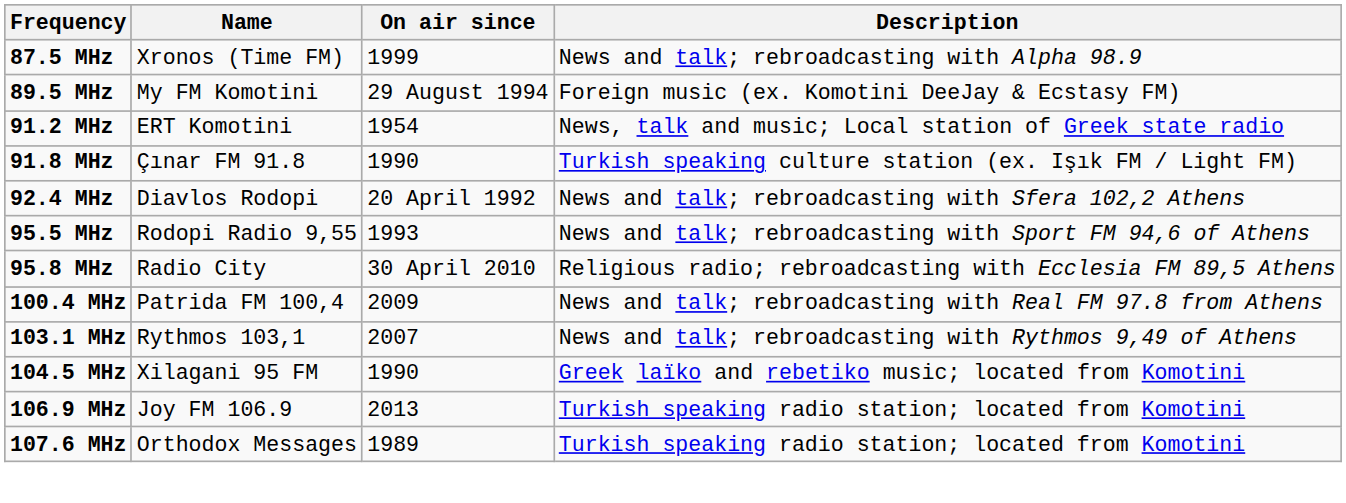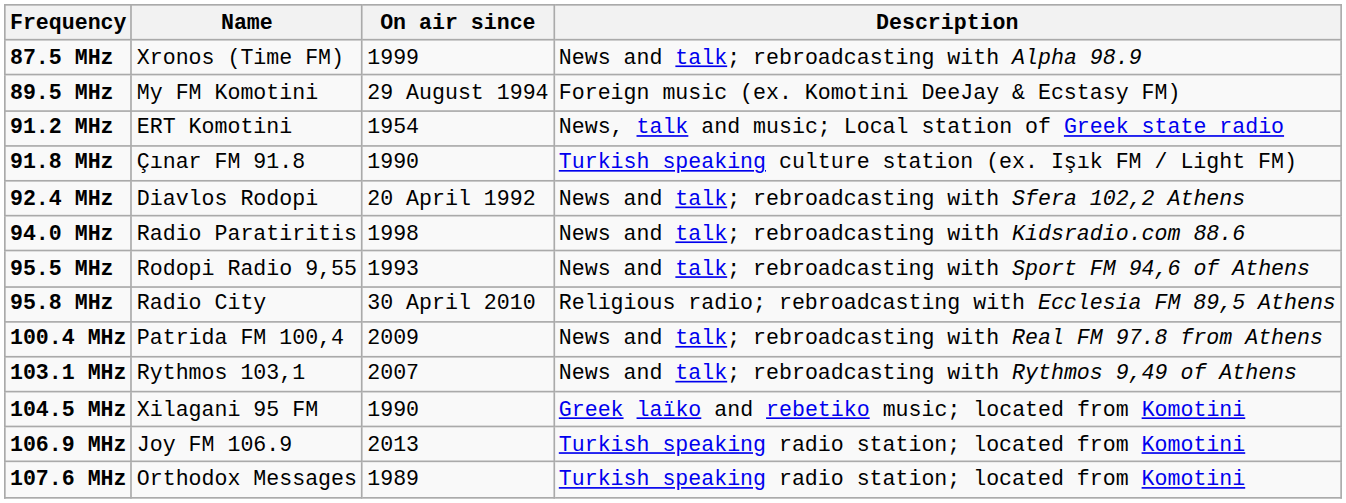 <table class="wikitable">
 <tr>
 <th>Frequency</th>
 <th>Name</th>
 <th>On air since</th>
 <th>Description</th>
 </tr>
 <tr>
 <td><strong>87.5 MHz</strong></td>
 <td>Xronos (Time FM)</td>
 <td>1999</td>
 <td>News and <a href='#'>talk</a>; rebroadcasting with <em>Alpha 98.9</em></td>
 </tr>
 <tr>
 <td><strong>89.5 MHz</strong></td>
 <td>My FM Komotini</td>
 <td>29 August 1994</td>
 <td>Foreign music (ex. Komotini DeeJay & Ecstasy FM)</td>
 </tr>
 <tr>
 <td><strong>91.2 MHz</strong></td>
 <td>ERT Komotini</td>
 <td>1954</td>
 <td>News, <a href='#'>talk</a> and music; Local station of <a href='#'>Greek state radio</a></td>
 </tr>
 <tr>
 <td><strong>91.8 MHz</strong></td>
 <td>Çınar FM 91.8</td>
 <td>1990</td>
 <td><a href='#'>Turkish speaking</a> culture station (ex. Işık FM / Light FM)</td>
 </tr>
 <tr>
 <td><strong>92.4 MHz</strong></td>
 <td>Diavlos Rodopi</td>
 <td>20 April 1992</td>
 <td>News and <a href='#'>talk</a>; rebroadcasting with <em>Sfera 102,2 Athens</em></td>
+</tr>
+<tr>
+<td><strong>94.0 MHz</strong></td>
+<td>Radio Paratiritis</td>
+<td>1998</td>
+<td>News and <a href='#'>talk</a>; rebroadcasting with <em>Kidsradio.com 88.6</em></td>
 </tr>
 <tr>
 <td><strong>95.5 MHz</strong></td>
 <td>Rodopi Radio 9,55</td>
 <td>1993</td>
 <td>News and <a href='#'>talk</a>; rebroadcasting with <em>Sport FM 94,6 of Athens</em></td>
 </tr>
 <tr>
 <td><strong>95.8 MHz</strong></td>
 <td>Radio City</td>
 <td>30 April 2010</td>
 <td>Religious radio; rebroadcasting with <em>Ecclesia FM 89,5 Athens</em></td>
 </tr>
 <tr>
 <td><strong>100.4 MHz</strong></td>
 <td>Patrida FM 100,4</td>
 <td>2009</td>
 <td>News and <a href='#'>talk</a>; rebroadcasting with <em>Real FM 97.8 from Athens</em></td>
 </tr>
 <tr>
 <td><strong>103.1 MHz</strong></td>
 <td>Rythmos 103,1</td>
 <td>2007</td>
 <td>News and <a href='#'>talk</a>; rebroadcasting with <em>Rythmos 9,49 of Athens</em></td>
 </tr>
 <tr>
 <td><strong>104.5 MHz</strong></td>
 <td>Xilagani 95 FM</td>
 <td>1990</td>
 <td><a href='#'>Greek</a> <a href='#'>laïko</a> and <a href='#'>rebetiko</a> music; located from <a href='#'>Komotini</a></td>
 </tr>
 <tr>
 <td><strong>106.9 MHz</strong></td>
 <td>Joy FM 106.9</td>
 <td>2013</td>
 <td><a href='#'>Turkish speaking</a> radio station; located from <a href='#'>Komotini</a></td>
 </tr>
 <tr>
 <td><strong>107.6 MHz</strong></td>
 <td>Orthodox Messages</td>
 <td>1989</td>
 <td><a href='#'>Turkish speaking</a> radio station; located from <a href='#'>Komotini</a></td>
 </tr>
 </table>
